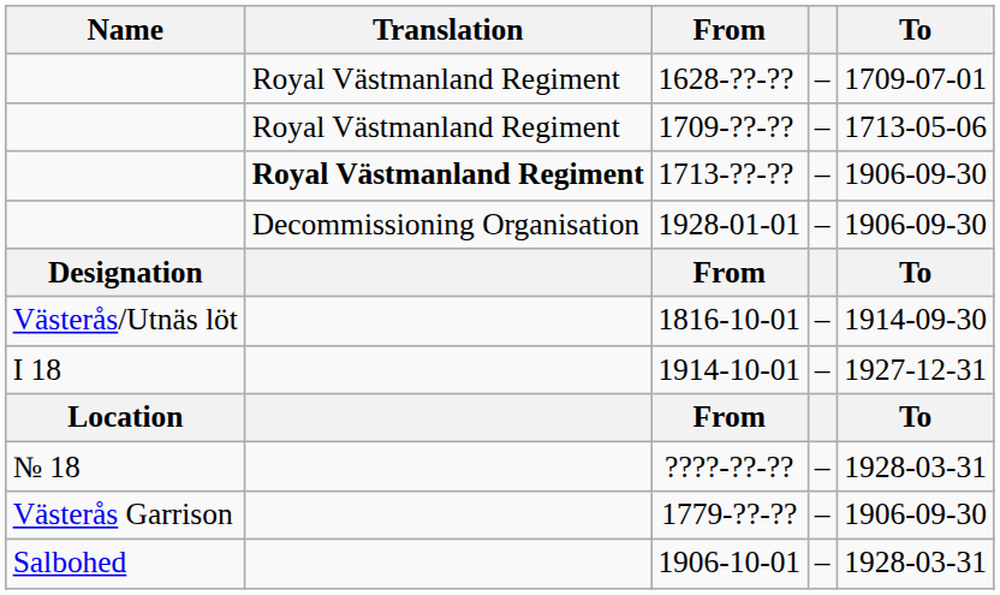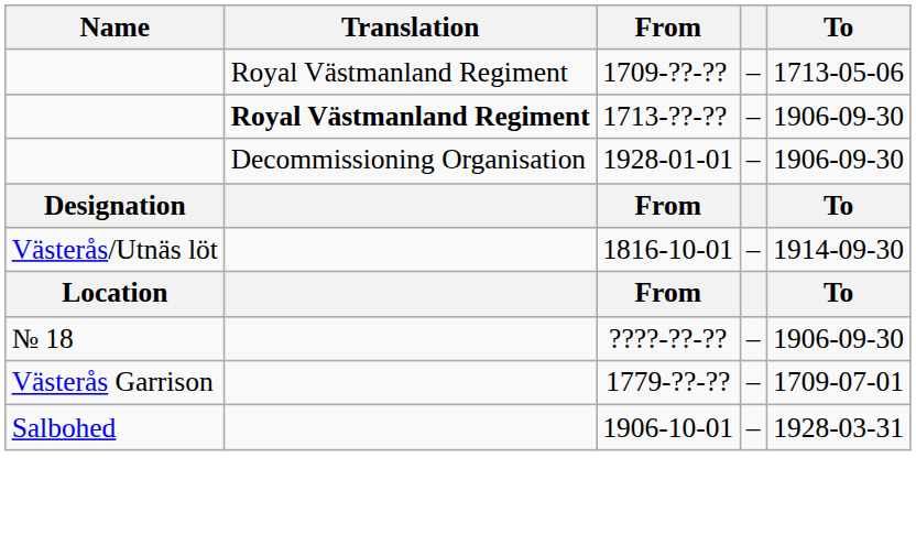 <table class="wikitable">
 <tr>
 <th style="font-weight:bold;">Name</th>
 <th style="font-weight:bold;">Translation</th>
 <th style="text-align: center; font-weight:bold;">From</th>
 <th></th>
 <th style="text-align: center; font-weight:bold;">To</th>
-</tr>
-<tr>
-<td style="font-style:italic;"></td>
-<td>Royal Västmanland Regiment</td>
-<td>1628-??-??</td>
-<td>–</td>
-<td>1709-07-01</td>
 </tr>
 <tr>
 <td style="font-style:italic;"></td>
 <td>Royal Västmanland Regiment</td>
 <td>1709-??-??</td>
 <td>–</td>
 <td>1713-05-06</td>
 </tr>
 <tr>
 <td style="font-style:italic;"></td>
 <td><strong>Royal Västmanland Regiment</strong></td>
 <td>1713-??-??</td>
 <td>–</td>
 <td style="text-align: center;">1906-09-30</td>
 </tr>
 <tr>
 <td style="font-style:italic;"></td>
 <td>Decommissioning Organisation</td>
 <td>1928-01-01</td>
 <td>–</td>
 <td style="text-align: center;">1906-09-30</td>
 </tr>
 <tr>
 <th style="font-weight:bold;">Designation</th>
 <th style="font-weight:bold;"></th>
 <th style="text-align: center; font-weight:bold;">From</th>
 <th></th>
 <th style="text-align: center; font-weight:bold;">To</th>
 </tr>
 <tr>
 <td><a href='#'>Västerås</a>/Utnäs löt</td>
 <td></td>
 <td style="text-align: center;">1816-10-01</td>
 <td style="text-align: center;">–</td>
 <td style="text-align: center;">1914-09-30</td>
 </tr>
 <tr>
-<td>I 18</td>
-<td></td>
-<td style="text-align: center;">1914-10-01</td>
-<td style="text-align: center;">–</td>
-<td style="text-align: center;">1927-12-31</td>
-</tr>
-<tr>
 <th style="font-weight:bold;">Location</th>
 <th style="font-weight:bold;"></th>
 <th style="text-align: center; font-weight:bold;">From</th>
 <th></th>
 <th style="text-align: center; font-weight:bold;">To</th>
 </tr>
 <tr>
 <td>№ 18</td>
 <td></td>
 <td style="text-align: center;">????-??-??</td>
 <td style="text-align: center;">–</td>
-<td style="text-align: center;">1928-03-31</td>
+<td style="text-align: center;">1906-09-30</td>
 </tr>
 <tr>
 <td><a href='#'>Västerås</a> Garrison</td>
 <td></td>
 <td style="text-align: center;">1779-??-??</td>
 <td style="text-align: center;">–</td>
-<td style="text-align: center;">1906-09-30</td>
+<td>1709-07-01</td>
 </tr>
 <tr>
 <td><a href='#'>Salbohed</a></td>
 <td></td>
 <td style="text-align: center;">1906-10-01</td>
 <td style="text-align: center;">–</td>
 <td style="text-align: center;">1928-03-31</td>
 </tr>
 </table>
